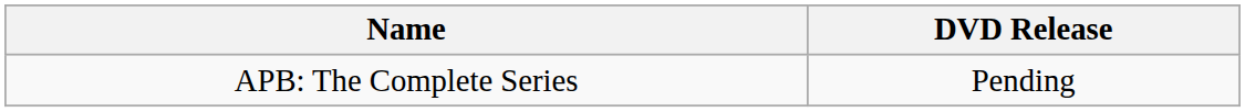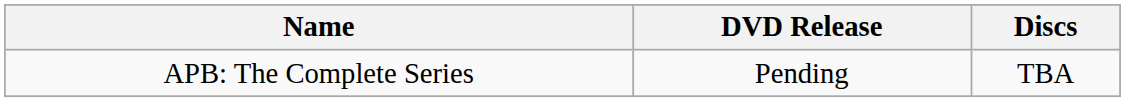 <table class="wikitable" style="width:100%;">
 <tr>
 <th>Name</th>
 <th>DVD Release</th>
+<th>Discs</th>
 </tr>
 <tr style="text-align:center;">
 <td>APB: The Complete Series</td>
 <td>Pending</td>
+<td>TBA</td>
 </tr>
 </table>
